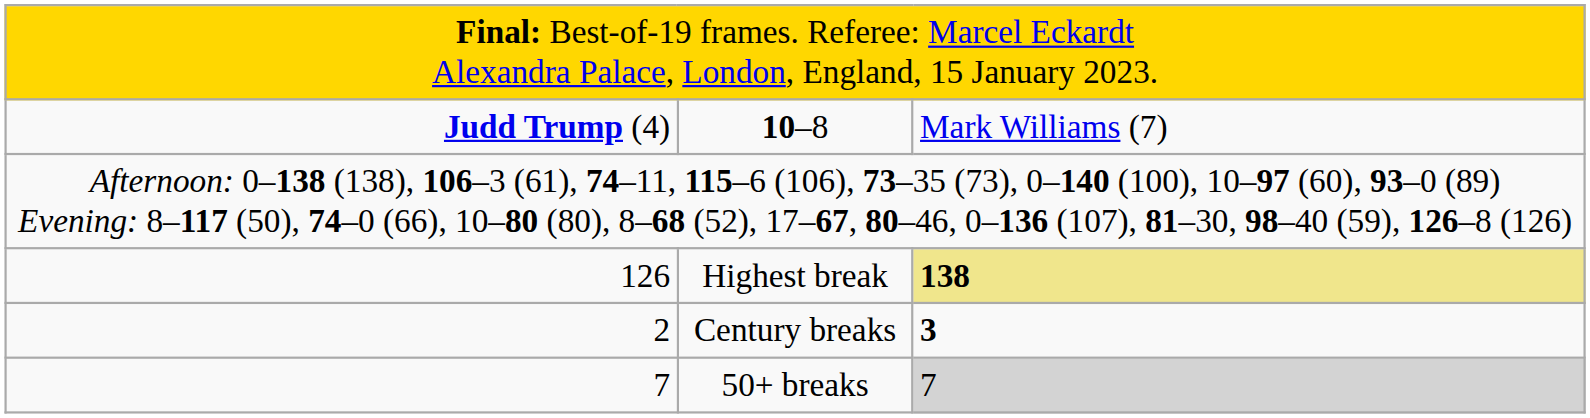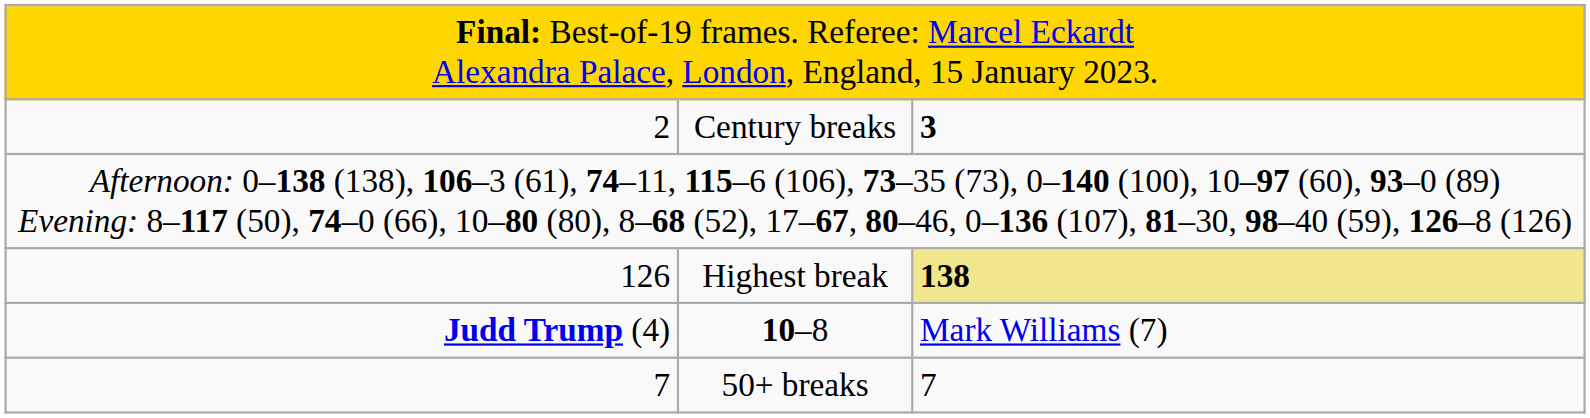 <table class="wikitable" style="font-size: 95%; margin: 1em auto 1em auto;">
 <tr>
 <td colspan="3" align="center" bgcolor="#ffd700"><strong>Final:</strong> Best-of-19 frames. Referee: <a href='#'>Marcel Eckardt</a><br> <a href='#'>Alexandra Palace</a>, <a href='#'>London</a>, England, 15 January 2023.</td>
 </tr>
 <tr>
-<td width="300" align="right"><strong><a href='#'>Judd Trump</a></strong> (4)<br></td>
-<td width="100" align="center"><strong>10</strong>–8</td>
-<td width="300"><a href='#'>Mark Williams</a> (7)<br></td>
+<td align="right">2</td>
+<td align="center">Century breaks</td>
+<td><strong>3</strong></td>
 </tr>
 <tr>
 <td colspan="3" align="center" style="font-size: 100%"><em>Afternoon:</em> 0–<strong>138</strong> (138), <strong>106</strong>–3 (61), <strong>74</strong>–11, <strong>115</strong>–6 (106), <strong>73</strong>–35 (73), 0–<strong>140</strong> (100), 10–<strong>97</strong> (60), <strong>93</strong>–0 (89)<br><em>Evening:</em> 8–<strong>117</strong> (50), <strong>74</strong>–0 (66), 10–<strong>80</strong> (80), 8–<strong>68</strong> (52), 17–<strong>67</strong>, <strong>80</strong>–46, 0–<strong>136</strong> (107), <strong>81</strong>–30, <strong>98</strong>–40 (59), <strong>126</strong>–8 (126)</td>
 </tr>
 <tr>
 <td align="right">126</td>
 <td align="center">Highest break</td>
 <td style="background: khaki;"><strong>138</strong></td>
 </tr>
 <tr>
-<td align="right">2</td>
-<td align="center">Century breaks</td>
-<td><strong>3</strong></td>
+<td width="300" align="right"><strong><a href='#'>Judd Trump</a></strong> (4)<br></td>
+<td width="100" align="center"><strong>10</strong>–8</td>
+<td width="300"><a href='#'>Mark Williams</a> (7)<br></td>
 </tr>
 <tr>
 <td align="right">7</td>
 <td align="center">50+ breaks</td>
-<td style="background: lightgrey;">7</td>
+<td>7</td>
 </tr>
 </table>
